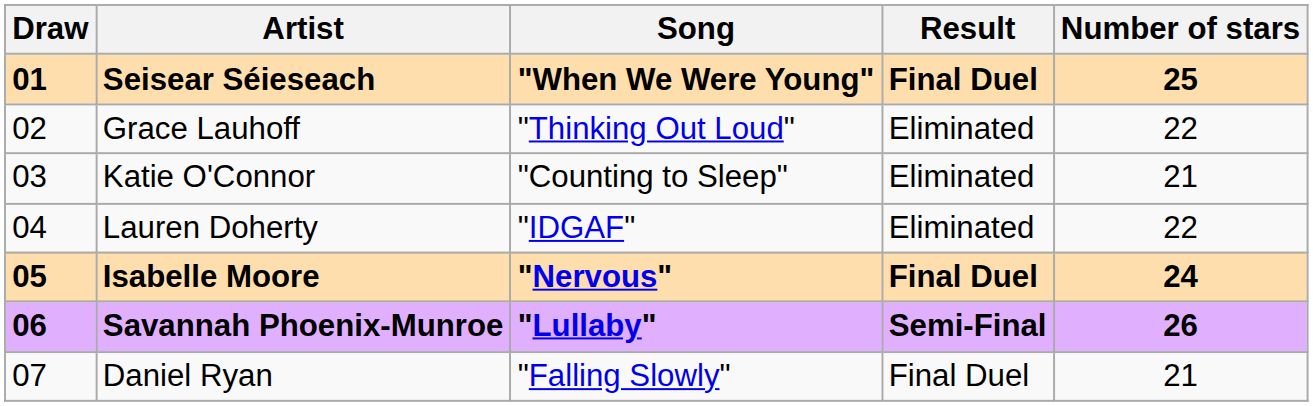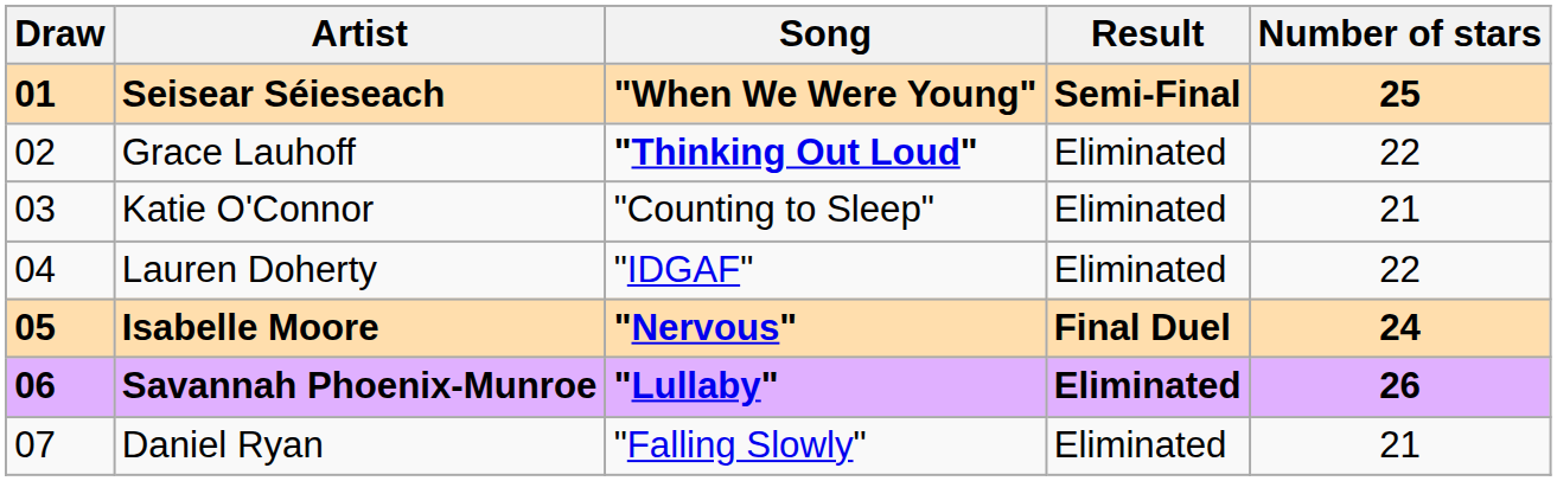 <table class="sortable wikitable">
 <tr>
 <th>Draw</th>
 <th>Artist</th>
 <th>Song </th>
 <th>Result</th>
 <th>Number of stars</th>
 </tr>
 <tr style="font-weight: bold; background: navajowhite;">
 <td>01</td>
 <td>Seisear Séieseach</td>
 <td>"When We Were Young" </td>
-<td>Final Duel</td>
+<td>Semi-Final</td>
 <td align=center>25</td>
 </tr>
 <tr>
 <td>02</td>
 <td>Grace Lauhoff</td>
-<td>"<a href='#'>Thinking Out Loud</a>" </td>
+<td><strong>"<a href='#'>Thinking Out Loud</a>" </strong></td>
 <td>Eliminated</td>
 <td align=center>22</td>
 </tr>
 <tr>
 <td>03</td>
 <td>Katie O'Connor</td>
 <td>"Counting to Sleep" </td>
 <td>Eliminated</td>
 <td align=center>21</td>
 </tr>
 <tr>
 <td>04</td>
 <td>Lauren Doherty</td>
 <td>"<a href='#'>IDGAF</a>" </td>
 <td>Eliminated</td>
 <td align=center>22</td>
 </tr>
 <tr style="font-weight: bold; background: navajowhite;">
 <td>05</td>
 <td>Isabelle Moore</td>
 <td>"<a href='#'>Nervous</a>" </td>
 <td>Final Duel</td>
 <td align=center>24</td>
 </tr>
 <tr style="font-weight: bold; background:#E0B0FF;">
 <td>06</td>
 <td>Savannah Phoenix-Munroe</td>
 <td>"<a href='#'>Lullaby</a>" </td>
-<td>Semi-Final</td>
+<td>Eliminated</td>
 <td align=center>26</td>
 </tr>
 <tr>
 <td>07</td>
 <td>Daniel Ryan</td>
 <td>"<a href='#'>Falling Slowly</a>" </td>
-<td>Final Duel</td>
+<td>Eliminated</td>
 <td align=center>21</td>
 </tr>
 </table>
